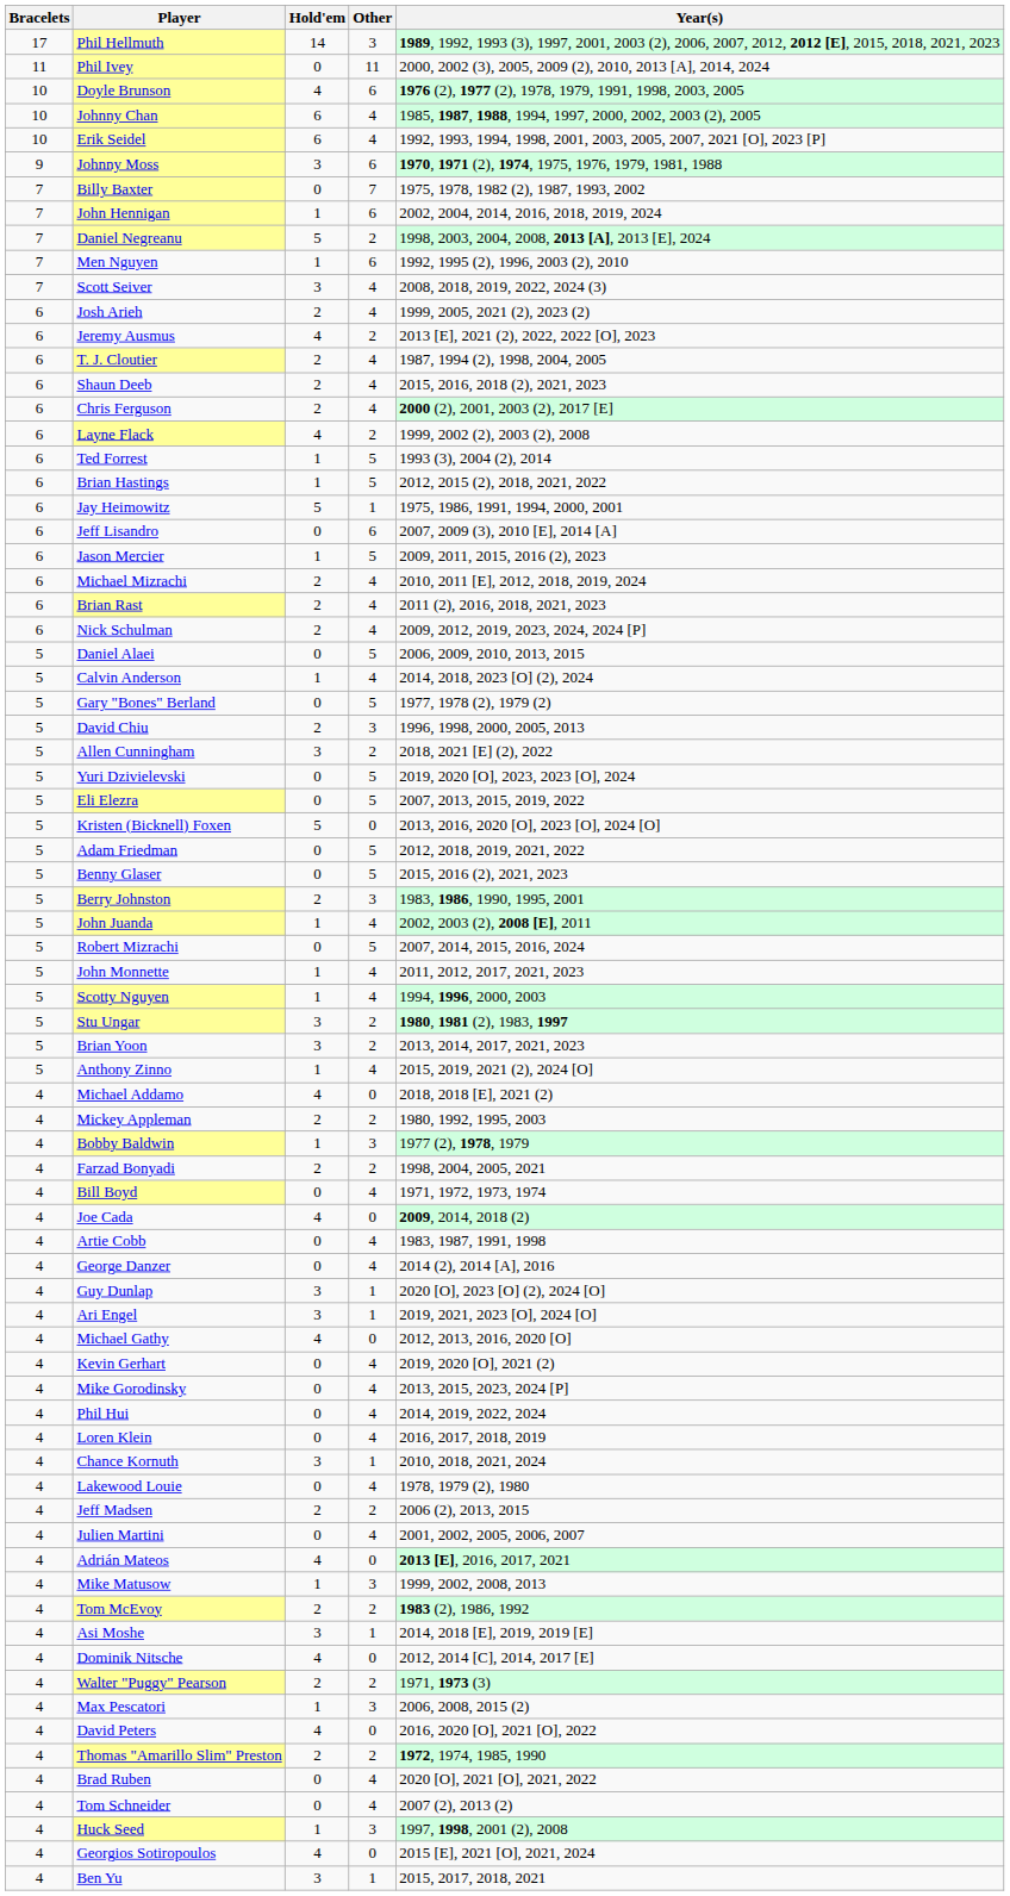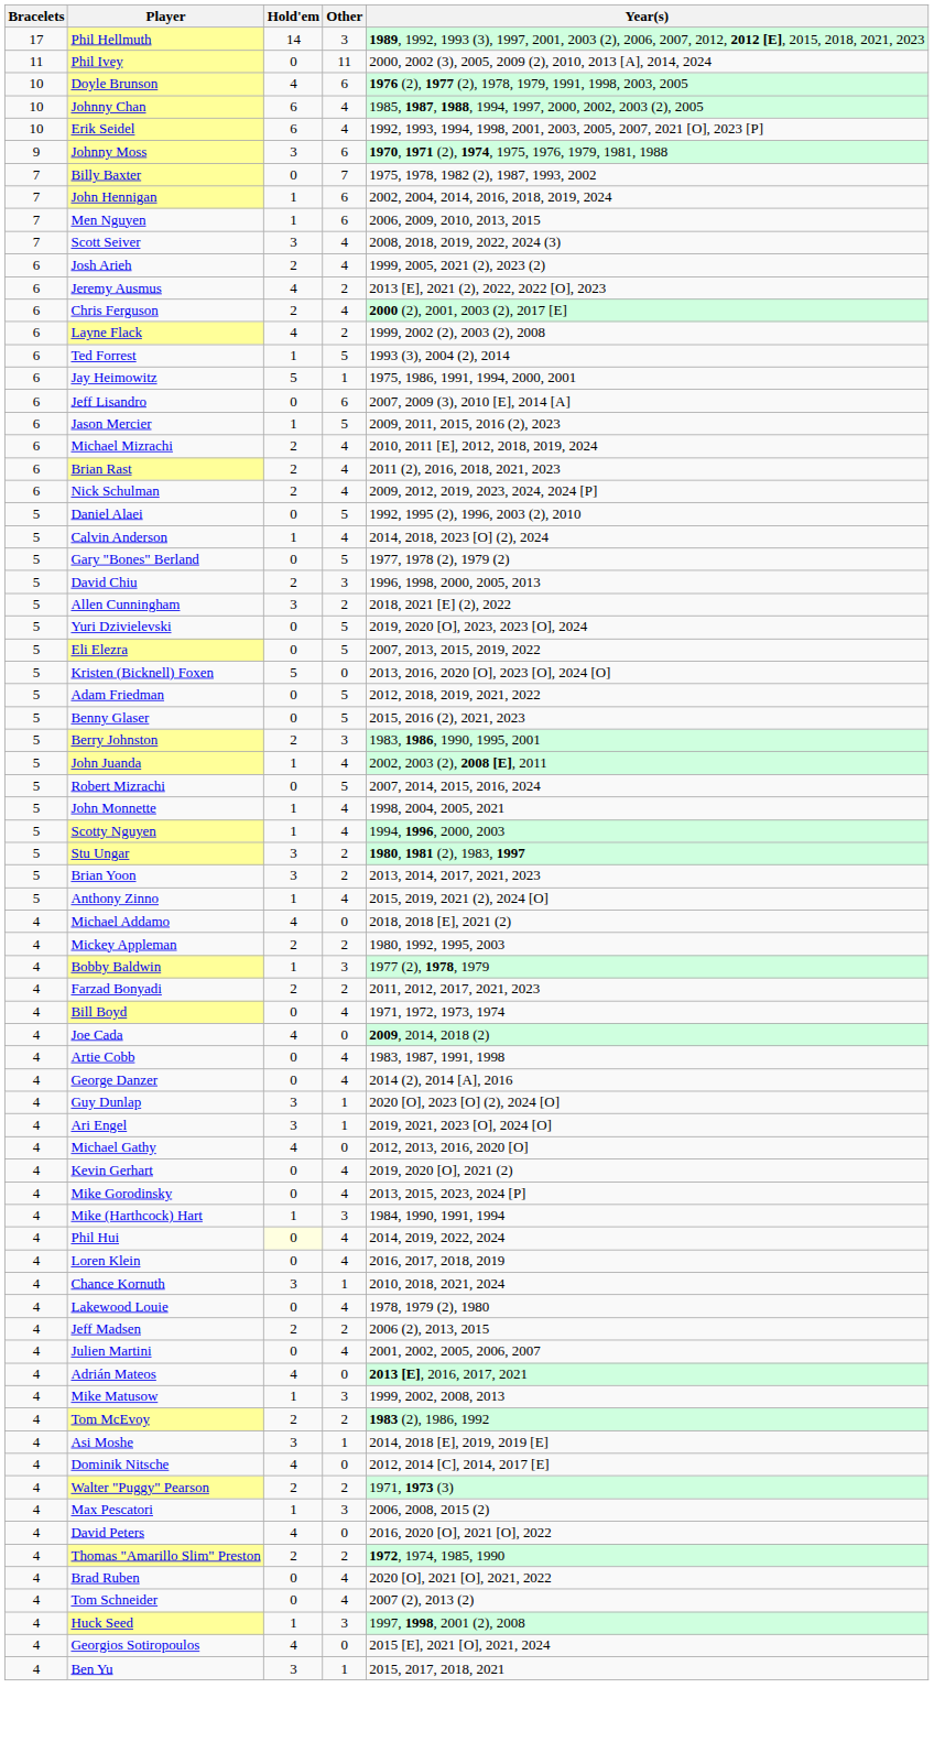 <table class="wikitable sortable">
 <tr>
 <th>Bracelets</th>
 <th>Player</th>
 <th>Hold'em</th>
 <th>Other</th>
 <th>Year(s)</th>
 </tr>
 <tr>
 <td align=center>17</td>
 <td style="background-color:#FFFF99"> <a href='#'>Phil Hellmuth</a></td>
 <td align=center>14</td>
 <td align=center>3</td>
 <td style="background-color:#CFFFDF"><strong>1989</strong>, 1992, 1993 (3), 1997, 2001, 2003 (2), 2006, 2007, 2012, <strong>2012 [E]</strong>, 2015, 2018, 2021, 2023</td>
 </tr>
 <tr>
 <td align=center>11</td>
 <td style="background-color:#FFFF99"> <a href='#'>Phil Ivey</a></td>
 <td align=center>0</td>
 <td align=center>11</td>
 <td>2000, 2002 (3), 2005, 2009 (2), 2010, 2013 [A], 2014, 2024</td>
 </tr>
 <tr>
 <td align=center>10</td>
 <td style="background-color:#FFFF99"> <a href='#'>Doyle Brunson</a></td>
 <td align=center>4</td>
 <td align=center>6</td>
 <td style="background-color:#CFFFDF"><strong>1976</strong> (2), <strong>1977</strong> (2), 1978, 1979, 1991, 1998, 2003, 2005</td>
 </tr>
 <tr>
 <td align=center>10</td>
 <td style="background-color:#FFFF99"> <a href='#'>Johnny Chan</a></td>
 <td align=center>6</td>
 <td align=center>4</td>
 <td style="background-color:#CFFFDF">1985, <strong>1987</strong>, <strong>1988</strong>, 1994, 1997, 2000, 2002, 2003 (2), 2005</td>
 </tr>
 <tr>
 <td align=center>10</td>
 <td style="background-color:#FFFF99"> <a href='#'>Erik Seidel</a></td>
 <td align=center>6</td>
 <td align=center>4</td>
 <td>1992, 1993, 1994, 1998, 2001, 2003, 2005, 2007, 2021 [O], 2023 [P]</td>
 </tr>
 <tr>
 <td align=center>9</td>
 <td style="background-color:#FFFF99"> <a href='#'>Johnny Moss</a></td>
 <td align=center>3</td>
 <td align=center>6</td>
 <td style="background-color:#CFFFDF"><strong>1970</strong>, <strong>1971</strong> (2), <strong>1974</strong>, 1975, 1976, 1979, 1981, 1988</td>
 </tr>
 <tr>
 <td align=center>7</td>
 <td style="background-color:#FFFF99"> <a href='#'>Billy Baxter</a></td>
 <td align=center>0</td>
 <td align=center>7</td>
 <td>1975, 1978, 1982 (2), 1987, 1993, 2002</td>
 </tr>
 <tr>
 <td align=center>7</td>
 <td style="background-color:#FFFF99"> <a href='#'>John Hennigan</a></td>
 <td align=center>1</td>
 <td align=center>6</td>
 <td>2002, 2004, 2014, 2016, 2018, 2019, 2024</td>
 </tr>
 <tr>
 <td align=center>7</td>
-<td style="background-color:#FFFF99"> <a href='#'>Daniel Negreanu</a></td>
-<td align=center>5</td>
-<td align=center>2</td>
-<td style="background-color:#CFFFDF">1998, 2003, 2004, 2008, <strong>2013 [A]</strong>, 2013 [E], 2024</td>
-</tr>
-<tr>
-<td align=center>7</td>
 <td> <a href='#'>Men Nguyen</a></td>
 <td align=center>1</td>
 <td align=center>6</td>
-<td>1992, 1995 (2), 1996, 2003 (2), 2010</td>
+<td>2006, 2009, 2010, 2013, 2015</td>
 </tr>
 <tr>
 <td align="center">7</td>
 <td> <a href='#'>Scott Seiver</a></td>
 <td align="center">3</td>
 <td align="center">4</td>
 <td>2008, 2018, 2019, 2022, 2024 (3)</td>
 </tr>
 <tr>
 <td align=center>6</td>
 <td> <a href='#'>Josh Arieh</a></td>
 <td align=center>2</td>
 <td align=center>4</td>
 <td>1999, 2005, 2021 (2), 2023 (2)</td>
 </tr>
 <tr>
 <td align=center>6</td>
 <td> <a href='#'>Jeremy Ausmus</a></td>
 <td align=center>4</td>
 <td align=center>2</td>
 <td>2013 [E], 2021 (2), 2022, 2022 [O], 2023</td>
 </tr>
 <tr>
 <td align=center>6</td>
-<td style="background-color:#FFFF99"> <a href='#'>T. J. Cloutier</a></td>
-<td align=center>2</td>
-<td align=center>4</td>
-<td>1987, 1994 (2), 1998, 2004, 2005</td>
-</tr>
-<tr>
-<td align=center>6</td>
-<td> <a href='#'>Shaun Deeb</a></td>
-<td align=center>2</td>
-<td align=center>4</td>
-<td>2015, 2016, 2018 (2), 2021, 2023</td>
-</tr>
-<tr>
-<td align=center>6</td>
 <td> <a href='#'>Chris Ferguson</a></td>
 <td align=center>2</td>
 <td align=center>4</td>
 <td style="background-color:#CFFFDF"><strong>2000</strong> (2), 2001, 2003 (2), 2017 [E]</td>
 </tr>
 <tr>
 <td align=center>6</td>
 <td style="background-color:#FFFF99"> <a href='#'>Layne Flack</a></td>
 <td align=center>4</td>
 <td align=center>2</td>
 <td>1999, 2002 (2), 2003 (2), 2008</td>
 </tr>
 <tr>
 <td align=center>6</td>
 <td> <a href='#'>Ted Forrest</a></td>
 <td align=center>1</td>
 <td align=center>5</td>
 <td>1993 (3), 2004 (2), 2014</td>
-</tr>
-<tr>
-<td align=center>6</td>
-<td> <a href='#'>Brian Hastings</a></td>
-<td align=center>1</td>
-<td align=center>5</td>
-<td>2012, 2015 (2), 2018, 2021, 2022</td>
 </tr>
 <tr>
 <td align=center>6</td>
 <td> <a href='#'>Jay Heimowitz</a></td>
 <td align=center>5</td>
 <td align=center>1</td>
 <td>1975, 1986, 1991, 1994, 2000, 2001</td>
 </tr>
 <tr>
 <td align=center>6</td>
 <td> <a href='#'>Jeff Lisandro</a></td>
 <td align=center>0</td>
 <td align=center>6</td>
 <td>2007, 2009 (3), 2010 [E], 2014 [A]</td>
 </tr>
 <tr>
 <td align=center>6</td>
 <td> <a href='#'>Jason Mercier</a></td>
 <td align=center>1</td>
 <td align=center>5</td>
 <td>2009, 2011, 2015, 2016 (2), 2023</td>
 </tr>
 <tr>
 <td align=center>6</td>
 <td> <a href='#'>Michael Mizrachi</a></td>
 <td align=center>2</td>
 <td align=center>4</td>
 <td>2010, 2011 [E], 2012, 2018, 2019, 2024</td>
 </tr>
 <tr>
 <td align=center>6</td>
 <td style="background-color:#FFFF99"> <a href='#'>Brian Rast</a></td>
 <td align=center>2</td>
 <td align=center>4</td>
 <td>2011 (2), 2016, 2018, 2021, 2023</td>
 </tr>
 <tr>
 <td align=center>6</td>
 <td> <a href='#'>Nick Schulman</a></td>
 <td align=center>2</td>
 <td align=center>4</td>
 <td>2009, 2012, 2019, 2023, 2024, 2024 [P]</td>
 </tr>
 <tr>
 <td align=center>5</td>
 <td> <a href='#'>Daniel Alaei</a></td>
 <td align=center>0</td>
 <td align=center>5</td>
-<td>2006, 2009, 2010, 2013, 2015</td>
+<td>1992, 1995 (2), 1996, 2003 (2), 2010</td>
 </tr>
 <tr>
 <td align=center>5</td>
 <td> <a href='#'>Calvin Anderson</a></td>
 <td align=center>1</td>
 <td align=center>4</td>
 <td>2014, 2018, 2023 [O] (2), 2024</td>
 </tr>
 <tr>
 <td align=center>5</td>
 <td> <a href='#'>Gary "Bones" Berland</a></td>
 <td align=center>0</td>
 <td align=center>5</td>
 <td>1977, 1978 (2), 1979 (2)</td>
 </tr>
 <tr>
 <td align=center>5</td>
 <td> <a href='#'>David Chiu</a></td>
 <td align=center>2</td>
 <td align=center>3</td>
 <td>1996, 1998, 2000, 2005, 2013</td>
 </tr>
 <tr>
 <td align=center>5</td>
 <td> <a href='#'>Allen Cunningham</a></td>
 <td align=center>3</td>
 <td align=center>2</td>
 <td>2018, 2021 [E] (2), 2022</td>
 </tr>
 <tr>
 <td align=center>5</td>
 <td> <a href='#'>Yuri Dzivielevski</a></td>
 <td align=center>0</td>
 <td align=center>5</td>
 <td>2019, 2020 [O], 2023, 2023 [O], 2024</td>
 </tr>
 <tr>
 <td align=center>5</td>
 <td style="background-color:#FFFF99"> <a href='#'>Eli Elezra</a></td>
 <td align=center>0</td>
 <td align=center>5</td>
 <td>2007, 2013, 2015, 2019, 2022</td>
 </tr>
 <tr>
 <td align=center>5</td>
 <td> <a href='#'>Kristen (Bicknell) Foxen</a></td>
 <td align=center>5</td>
 <td align=center>0</td>
 <td>2013, 2016, 2020 [O], 2023 [O], 2024 [O]</td>
 </tr>
 <tr>
 <td align=center>5</td>
 <td> <a href='#'>Adam Friedman</a></td>
 <td align=center>0</td>
 <td align=center>5</td>
 <td>2012, 2018, 2019, 2021, 2022</td>
 </tr>
 <tr>
 <td align=center>5</td>
 <td> <a href='#'>Benny Glaser</a></td>
 <td align=center>0</td>
 <td align=center>5</td>
 <td>2015, 2016 (2), 2021, 2023</td>
 </tr>
 <tr>
 <td align=center>5</td>
 <td style="background-color:#FFFF99"> <a href='#'>Berry Johnston</a></td>
 <td align=center>2</td>
 <td align=center>3</td>
 <td style="background-color:#CFFFDF">1983, <strong>1986</strong>, 1990, 1995, 2001</td>
 </tr>
 <tr>
 <td align=center>5</td>
 <td style="background-color:#FFFF99"> <a href='#'>John Juanda</a></td>
 <td align=center>1</td>
 <td align=center>4</td>
 <td style="background-color:#CFFFDF">2002, 2003 (2), <strong>2008 [E]</strong>, 2011</td>
 </tr>
 <tr>
 <td align=center>5</td>
 <td> <a href='#'>Robert Mizrachi</a></td>
 <td align=center>0</td>
 <td align=center>5</td>
 <td>2007, 2014, 2015, 2016, 2024</td>
 </tr>
 <tr>
 <td align=center>5</td>
 <td> <a href='#'>John Monnette</a></td>
 <td align=center>1</td>
 <td align=center>4</td>
-<td>2011, 2012, 2017, 2021, 2023</td>
+<td>1998, 2004, 2005, 2021</td>
 </tr>
 <tr>
 <td align=center>5</td>
 <td style="background-color:#FFFF99"> <a href='#'>Scotty Nguyen</a></td>
 <td align=center>1</td>
 <td align=center>4</td>
 <td style="background-color:#CFFFDF">1994, <strong>1996</strong>, 2000, 2003</td>
 </tr>
 <tr>
 <td align=center>5</td>
 <td style="background-color:#FFFF99"> <a href='#'>Stu Ungar</a></td>
 <td align=center>3</td>
 <td align=center>2</td>
 <td style="background-color:#CFFFDF"><strong>1980</strong>, <strong>1981</strong> (2), 1983, <strong>1997</strong></td>
 </tr>
 <tr>
 <td align=center>5</td>
 <td> <a href='#'>Brian Yoon</a></td>
 <td align=center>3</td>
 <td align=center>2</td>
 <td>2013, 2014, 2017, 2021, 2023</td>
 </tr>
 <tr>
 <td align=center>5</td>
 <td> <a href='#'>Anthony Zinno</a></td>
 <td align=center>1</td>
 <td align=center>4</td>
 <td>2015, 2019, 2021 (2), 2024 [O]</td>
 </tr>
 <tr>
 <td align=center>4</td>
 <td> <a href='#'>Michael Addamo</a></td>
 <td align=center>4</td>
 <td align=center>0</td>
 <td>2018, 2018 [E], 2021 (2)</td>
 </tr>
 <tr>
 <td align=center>4</td>
 <td> <a href='#'>Mickey Appleman</a></td>
 <td align=center>2</td>
 <td align=center>2</td>
 <td>1980, 1992, 1995, 2003</td>
 </tr>
 <tr>
 <td align=center>4</td>
 <td style="background-color:#FFFF99"> <a href='#'>Bobby Baldwin</a></td>
 <td align=center>1</td>
 <td align=center>3</td>
 <td style="background-color:#CFFFDF">1977 (2), <strong>1978</strong>, 1979</td>
 </tr>
 <tr>
 <td align=center>4</td>
 <td> <a href='#'>Farzad Bonyadi</a></td>
 <td align=center>2</td>
 <td align=center>2</td>
-<td>1998, 2004, 2005, 2021</td>
+<td>2011, 2012, 2017, 2021, 2023</td>
 </tr>
 <tr>
 <td align=center>4</td>
 <td style="background-color:#FFFF99"> <a href='#'>Bill Boyd</a></td>
 <td align=center>0</td>
 <td align=center>4</td>
 <td>1971, 1972, 1973, 1974</td>
 </tr>
 <tr>
 <td align=center>4</td>
 <td> <a href='#'>Joe Cada</a></td>
 <td align=center>4</td>
 <td align=center>0</td>
 <td style="background-color:#CFFFDF"><strong>2009</strong>, 2014, 2018 (2)</td>
 </tr>
 <tr>
 <td align=center>4</td>
 <td> <a href='#'>Artie Cobb</a></td>
 <td align=center>0</td>
 <td align=center>4</td>
 <td>1983, 1987, 1991, 1998</td>
 </tr>
 <tr>
 <td align=center>4</td>
 <td> <a href='#'>George Danzer</a></td>
 <td align=center>0</td>
 <td align=center>4</td>
 <td>2014 (2), 2014 [A], 2016</td>
 </tr>
 <tr>
 <td align=center>4</td>
 <td> <a href='#'>Guy Dunlap</a></td>
 <td align=center>3</td>
 <td align=center>1</td>
 <td>2020 [O], 2023 [O] (2), 2024 [O]</td>
 </tr>
 <tr>
 <td align=center>4</td>
 <td> <a href='#'>Ari Engel</a></td>
 <td align=center>3</td>
 <td align=center>1</td>
 <td>2019, 2021, 2023 [O], 2024 [O]</td>
 </tr>
 <tr>
 <td align=center>4</td>
 <td> <a href='#'>Michael Gathy</a></td>
 <td align=center>4</td>
 <td align=center>0</td>
 <td>2012, 2013, 2016, 2020 [O]</td>
 </tr>
 <tr>
 <td align=center>4</td>
 <td> <a href='#'>Kevin Gerhart</a></td>
 <td align=center>0</td>
 <td align=center>4</td>
 <td>2019, 2020 [O], 2021 (2)</td>
 </tr>
 <tr>
 <td align=center>4</td>
 <td> <a href='#'>Mike Gorodinsky</a></td>
 <td align=center>0</td>
 <td align=center>4</td>
 <td>2013, 2015, 2023, 2024 [P]</td>
 </tr>
 <tr>
 <td align=center>4</td>
+<td> <a href='#'>Mike (Harthcock) Hart</a></td>
+<td align=center>1</td>
+<td align=center>3</td>
+<td>1984, 1990, 1991, 1994</td>
+</tr>
+<tr>
+<td align=center>4</td>
 <td> <a href='#'>Phil Hui</a></td>
-<td align=center>0</td>
+<td align=center style="background: lightyellow;">0</td>
 <td align=center>4</td>
 <td>2014, 2019, 2022, 2024</td>
 </tr>
 <tr>
 <td align=center>4</td>
 <td> <a href='#'>Loren Klein</a></td>
 <td align=center>0</td>
 <td align=center>4</td>
 <td>2016, 2017, 2018, 2019</td>
 </tr>
 <tr>
 <td align=center>4</td>
 <td> <a href='#'>Chance Kornuth</a></td>
 <td align=center>3</td>
 <td align=center>1</td>
 <td>2010, 2018, 2021, 2024</td>
 </tr>
 <tr>
 <td align=center>4</td>
 <td> <a href='#'>Lakewood Louie</a></td>
 <td align=center>0</td>
 <td align=center>4</td>
 <td>1978, 1979 (2), 1980</td>
 </tr>
 <tr>
 <td align=center>4</td>
 <td> <a href='#'>Jeff Madsen</a></td>
 <td align=center>2</td>
 <td align=center>2</td>
 <td>2006 (2), 2013, 2015</td>
 </tr>
 <tr>
 <td align=center>4</td>
 <td> <a href='#'>Julien Martini</a></td>
 <td align=center>0</td>
 <td align=center>4</td>
 <td>2001, 2002, 2005, 2006, 2007</td>
 </tr>
 <tr>
 <td align=center>4</td>
 <td> <a href='#'>Adrián Mateos</a></td>
 <td align=center>4</td>
 <td align=center>0</td>
 <td style="background-color:#CFFFDF"><strong>2013 [E]</strong>, 2016, 2017, 2021</td>
 </tr>
 <tr>
 <td align=center>4</td>
 <td> <a href='#'>Mike Matusow</a></td>
 <td align=center>1</td>
 <td align=center>3</td>
 <td>1999, 2002, 2008, 2013</td>
 </tr>
 <tr>
 <td align=center>4</td>
 <td style="background-color:#FFFF99"> <a href='#'>Tom McEvoy</a></td>
 <td align=center>2</td>
 <td align=center>2</td>
 <td style="background-color:#CFFFDF"><strong>1983</strong> (2), 1986, 1992</td>
 </tr>
 <tr>
 <td align=center>4</td>
 <td> <a href='#'>Asi Moshe</a></td>
 <td align=center>3</td>
 <td align=center>1</td>
 <td>2014, 2018 [E], 2019, 2019 [E]</td>
 </tr>
 <tr>
 <td align=center>4</td>
 <td> <a href='#'>Dominik Nitsche</a></td>
 <td align=center>4</td>
 <td align=center>0</td>
 <td>2012, 2014 [C], 2014, 2017 [E]</td>
 </tr>
 <tr>
 <td align=center>4</td>
 <td style="background-color:#FFFF99"> <a href='#'>Walter "Puggy" Pearson</a></td>
 <td align=center>2</td>
 <td align=center>2</td>
 <td style="background-color:#CFFFDF">1971, <strong>1973</strong> (3)</td>
 </tr>
 <tr>
 <td align=center>4</td>
 <td> <a href='#'>Max Pescatori</a></td>
 <td align=center>1</td>
 <td align=center>3</td>
 <td>2006, 2008, 2015 (2)</td>
 </tr>
 <tr>
 <td align=center>4</td>
 <td> <a href='#'>David Peters</a></td>
 <td align=center>4</td>
 <td align=center>0</td>
 <td>2016, 2020 [O], 2021 [O], 2022</td>
 </tr>
 <tr>
 <td align=center>4</td>
 <td style="background-color:#FFFF99"> <a href='#'>Thomas "Amarillo Slim" Preston</a></td>
 <td align=center>2</td>
 <td align=center>2</td>
 <td style="background-color:#CFFFDF"><strong>1972</strong>, 1974, 1985, 1990</td>
 </tr>
 <tr>
 <td align=center>4</td>
 <td> <a href='#'>Brad Ruben</a></td>
 <td align=center>0</td>
 <td align=center>4</td>
 <td>2020 [O], 2021 [O], 2021, 2022</td>
 </tr>
 <tr>
 <td align=center>4</td>
 <td> <a href='#'>Tom Schneider</a></td>
 <td align=center>0</td>
 <td align=center>4</td>
 <td>2007 (2), 2013 (2)</td>
 </tr>
 <tr>
 <td align=center>4</td>
 <td style="background-color:#FFFF99"> <a href='#'>Huck Seed</a></td>
 <td align=center>1</td>
 <td align=center>3</td>
 <td style="background-color:#CFFFDF">1997, <strong>1998</strong>, 2001 (2), 2008</td>
 </tr>
 <tr>
 <td align=center>4</td>
 <td> <a href='#'>Georgios Sotiropoulos</a></td>
 <td align=center>4</td>
 <td align=center>0</td>
 <td>2015 [E], 2021 [O], 2021, 2024</td>
 </tr>
 <tr>
 <td align=center>4</td>
 <td> <a href='#'>Ben Yu</a></td>
 <td align=center>3</td>
 <td align=center>1</td>
 <td>2015, 2017, 2018, 2021</td>
 </tr>
 </table>
